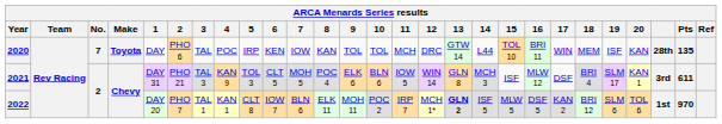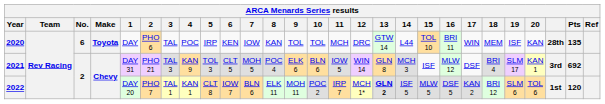 <table class="wikitable" style="text-align:center; font-size:75%">
 <tr>
 <th colspan=27><a href='#'>ARCA Menards Series</a> results</th>
 </tr>
 <tr>
 <th>Year</th>
 <th>Team</th>
 <th>No.</th>
 <th>Make</th>
 <th>1</th>
 <th>2</th>
 <th>3</th>
 <th>4</th>
 <th>5</th>
 <th>6</th>
 <th>7</th>
 <th>8</th>
 <th>9</th>
 <th>10</th>
 <th>11</th>
 <th>12</th>
 <th>13</th>
 <th>14</th>
 <th>15</th>
 <th>16</th>
 <th>17</th>
 <th>18</th>
 <th>19</th>
 <th>20</th>
 <th></th>
 <th>Pts</th>
 <th>Ref</th>
 </tr>
 <tr>
 <th><a href='#'>2020</a></th>
 <th rowspan=3><a href='#'>Rev Racing</a></th>
-<th>7</th>
+<th>6</th>
 <th><a href='#'>Toyota</a></th>
 <td><a href='#'>DAY</a></td>
 <td style="background:#FFDF9F;"><a href='#'>PHO</a><br><small>6</small></td>
 <td><a href='#'>TAL</a></td>
 <td><a href='#'>POC</a></td>
 <td><a href='#'>IRP</a></td>
 <td><a href='#'>KEN</a></td>
 <td><a href='#'>IOW</a></td>
 <td><a href='#'>KAN</a></td>
 <td><a href='#'>TOL</a></td>
 <td><a href='#'>TOL</a></td>
 <td><a href='#'>MCH</a></td>
 <td><a href='#'>DRC</a></td>
 <td style="background:#DFFFDF;"><a href='#'>GTW</a><br><small>14</small></td>
 <td><a href='#'>L44</a></td>
 <td style="background:#FFDF9F;"><a href='#'>TOL</a><br><small>10</small></td>
 <td style="background:#DFFFDF;"><a href='#'>BRI</a><br><small>11</small></td>
 <td><a href='#'>WIN</a></td>
 <td><a href='#'>MEM</a></td>
 <td><a href='#'>ISF</a></td>
 <td><a href='#'>KAN</a></td>
 <th>28th</th>
 <th>135</th>
 <th></th>
 </tr>
 <tr>
 <th><a href='#'>2021</a></th>
 <th rowspan=2>2</th>
 <th rowspan=2><a href='#'>Chevy</a></th>
 <td style="background:#EFCFFF;"><a href='#'>DAY</a><br><small>31</small></td>
 <td style="background:#EFCFFF;"><a href='#'>PHO</a><br><small>21</small></td>
 <td style="background:#DFDFDF;"><a href='#'>TAL</a><br><small>3</small></td>
 <td style="background:#FFDF9F;"><a href='#'>KAN</a><br><small>9</small></td>
 <td style="background:#DFDFDF;"><a href='#'>TOL</a><br><small>3</small></td>
 <td style="background:#DFDFDF;"><a href='#'>CLT</a><br><small>5</small></td>
 <td style="background:#DFDFDF;"><a href='#'>MOH</a><br><small>5</small></td>
 <td style="background:#DFDFDF;"><a href='#'>POC</a><br><small>4</small></td>
 <td style="background:#FFDF9F;"><a href='#'>ELK</a><br><small>6</small></td>
 <td style="background:#FFDF9F;"><a href='#'>BLN</a><br><small>6</small></td>
 <td style="background:#DFDFDF;"><a href='#'>IOW</a><br><small>5</small></td>
 <td style="background:#EFCFFF;"><a href='#'>WIN</a><br><small>14</small></td>
 <td style="background:#FFDF9F;"><a href='#'>GLN</a><br><small>8</small></td>
 <td style="background:#DFDFDF;"><a href='#'>MCH</a><br><small>3</small></td>
 <td><a href='#'>ISF</a></td>
 <td style="background:#DFFFDF;"><a href='#'>MLW</a><br><small>12</small></td>
 <td><a href='#'>DSF</a></td>
 <td style="background:#DFDFDF;"><a href='#'>BRI</a><br><small>4</small></td>
 <td style="background:#EFCFFF;"><a href='#'>SLM</a><br><small>17</small></td>
 <td style="background:#FFFFBF;"><a href='#'>KAN</a><br><small>1</small></td>
 <th>3rd</th>
-<th>611</th>
+<th>692</th>
 <th></th>
 </tr>
 <tr>
 <th><a href='#'>2022</a></th>
 <td style="background:#DFFFDF;"><a href='#'>DAY</a><br><small>20</small></td>
 <td style="background:#FFDF9F;"><a href='#'>PHO</a><br><small>7</small></td>
 <td style="background:#FFFFBF;"><a href='#'>TAL</a><br><small>1</small></td>
 <td style="background:#FFFFBF;"><a href='#'>KAN</a><br><small>1</small></td>
 <td style="background:#FFDF9F;"><a href='#'>CLT</a><br><small>8</small></td>
 <td style="background:#FFDF9F;"><a href='#'>IOW</a><br><small>7</small></td>
 <td style="background:#FFDF9F;"><a href='#'>BLN</a><br><small>6</small></td>
 <td style="background:#DFFFDF;"><a href='#'>ELK</a><br><small>11</small></td>
 <td style="background:#DFFFDF;"><a href='#'>MOH</a><br><small>11</small></td>
 <td style="background:#DFDFDF;"><a href='#'>POC</a><br><small>2</small></td>
 <td style="background:#FFDF9F;"><a href='#'>IRP</a><br><small>7</small></td>
 <td style="background:#FFFFBF;"><a href='#'>MCH</a><br><small>1*</small></td>
 <td style="background:#DFDFDF;"><strong><a href='#'>GLN</a><br><small>2</small></strong></td>
 <td style="background:#DFDFDF;"><a href='#'>ISF</a><br><small>5</small></td>
 <td style="background:#DFDFDF;"><a href='#'>MLW</a><br><small>5</small></td>
 <td style="background:#DFDFDF;"><a href='#'>DSF</a><br><small>5</small></td>
 <td style="background:#DFDFDF;"><a href='#'>KAN</a><br><small>2</small></td>
 <td style="background:#DFFFDF;"><a href='#'>BRI</a><br><small>12</small></td>
 <td style="background:#FFDF9F;"><a href='#'>SLM</a><br><small>6</small></td>
 <td style="background:#FFDF9F;"><a href='#'>TOL</a><br><small>6</small></td>
 <th>1st</th>
-<th>970</th>
+<th>120</th>
 <th></th>
 </tr>
 </table>
